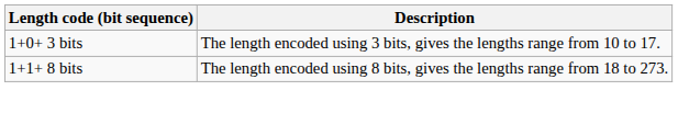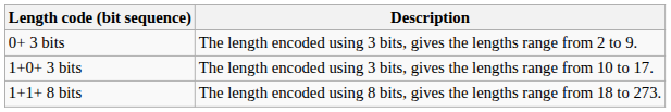 <table class="wikitable col1right">
 <tr>
 <th>Length code (bit sequence)</th>
 <th>Description</th>
+</tr>
+<tr>
+<td>0+ 3 bits</td>
+<td>The length encoded using 3 bits, gives the lengths range from 2 to 9.</td>
 </tr>
 <tr>
 <td>1+0+ 3 bits</td>
 <td>The length encoded using 3 bits, gives the lengths range from 10 to 17.</td>
 </tr>
 <tr>
 <td>1+1+ 8 bits</td>
 <td>The length encoded using 8 bits, gives the lengths range from 18 to 273.</td>
 </tr>
 </table>
